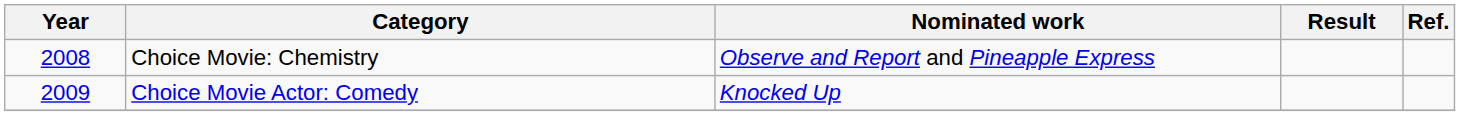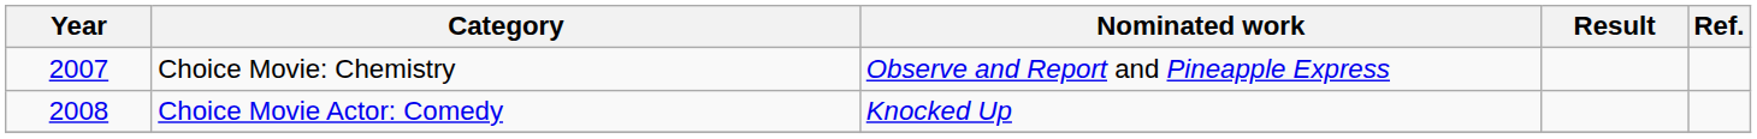 <table class=wikitable>
 <tr>
 <th scope="col" style="width:5em;">Year</th>
 <th scope="col" style="width:26em;">Category</th>
 <th scope="col" style="width:25em;">Nominated work</th>
 <th scope="col" style="width:5em;">Result</th>
 <th>Ref.</th>
 </tr>
 <tr>
-<td style="text-align:center;"><a href='#'>2008</a></td>
+<td style="text-align:center;"><a href='#'>2007</a></td>
 <td>Choice Movie: Chemistry</td>
 <td><em><a href='#'>Observe and Report</a></em> and <em><a href='#'>Pineapple Express</a></em></td>
 <td></td>
 <td align="center"></td>
 </tr>
 <tr>
-<td style="text-align:center;"><a href='#'>2009</a></td>
+<td style="text-align:center;"><a href='#'>2008</a></td>
 <td><a href='#'>Choice Movie Actor: Comedy</a></td>
 <td><em><a href='#'>Knocked Up</a></em></td>
 <td></td>
 <td align="center"></td>
 </tr>
 <tr>
 </tr>
 </table>
